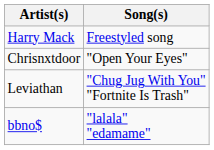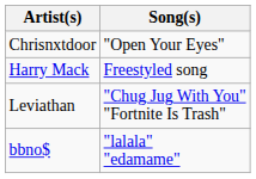 <table class="wikitable">
 <tr>
 <th>Artist(s)</th>
 <th>Song(s)</th>
 </tr>
 <tr>
+<td>Chrisnxtdoor</td>
+<td>"Open Your Eyes"</td>
+</tr>
+<tr>
 <td><a href='#'>Harry Mack</a></td>
 <td><a href='#'>Freestyled</a> song</td>
-</tr>
-<tr>
-<td>Chrisnxtdoor</td>
-<td>"Open Your Eyes"</td>
 </tr>
 <tr>
 <td>Leviathan</td>
 <td><a href='#'>"Chug Jug With You"</a><br>"Fortnite Is Trash"</td>
 </tr>
 <tr>
 <td><a href='#'>bbno$</a><strong></strong></td>
 <td><a href='#'>"lalala"</a><br><a href='#'>"edamame"</a></td>
 </tr>
 </table>
